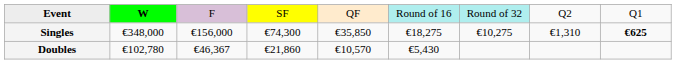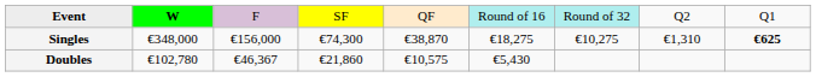 <table class=wikitable style=font-size:90%;text-align:center>
 <tr>
 <td width=130 bgcolor=ededed><strong>Event</strong></td>
 <td width=80 bgcolor=lime><strong>W</strong></td>
 <td width=85 bgcolor=thistle>F</td>
 <td width=85 bgcolor=ffff00>SF</td>
 <td width=85 bgcolor=ffebcd>QF</td>
 <td width=85 bgcolor=afeeee>Round of 16</td>
 <td width=85 bgcolor=afeeee>Round of 32</td>
 <td width=85>Q2</td>
 <td width=85>Q1</td>
 </tr>
 <tr>
 <th style=background:#f4f4f4>Singles</th>
 <td>€348,000</td>
 <td>€156,000</td>
 <td>€74,300</td>
-<td>€35,850</td>
+<td>€38,870</td>
 <td>€18,275</td>
 <td>€10,275</td>
 <td>€1,310</td>
 <td><strong>€625</strong></td>
 </tr>
 <tr>
 <th style=background:#f4f4f4>Doubles</th>
 <td>€102,780</td>
 <td>€46,367</td>
 <td>€21,860</td>
-<td>€10,570</td>
+<td>€10,575</td>
 <td>€5,430</td>
 <td></td>
 <td></td>
 <td></td>
 </tr>
 </table>
